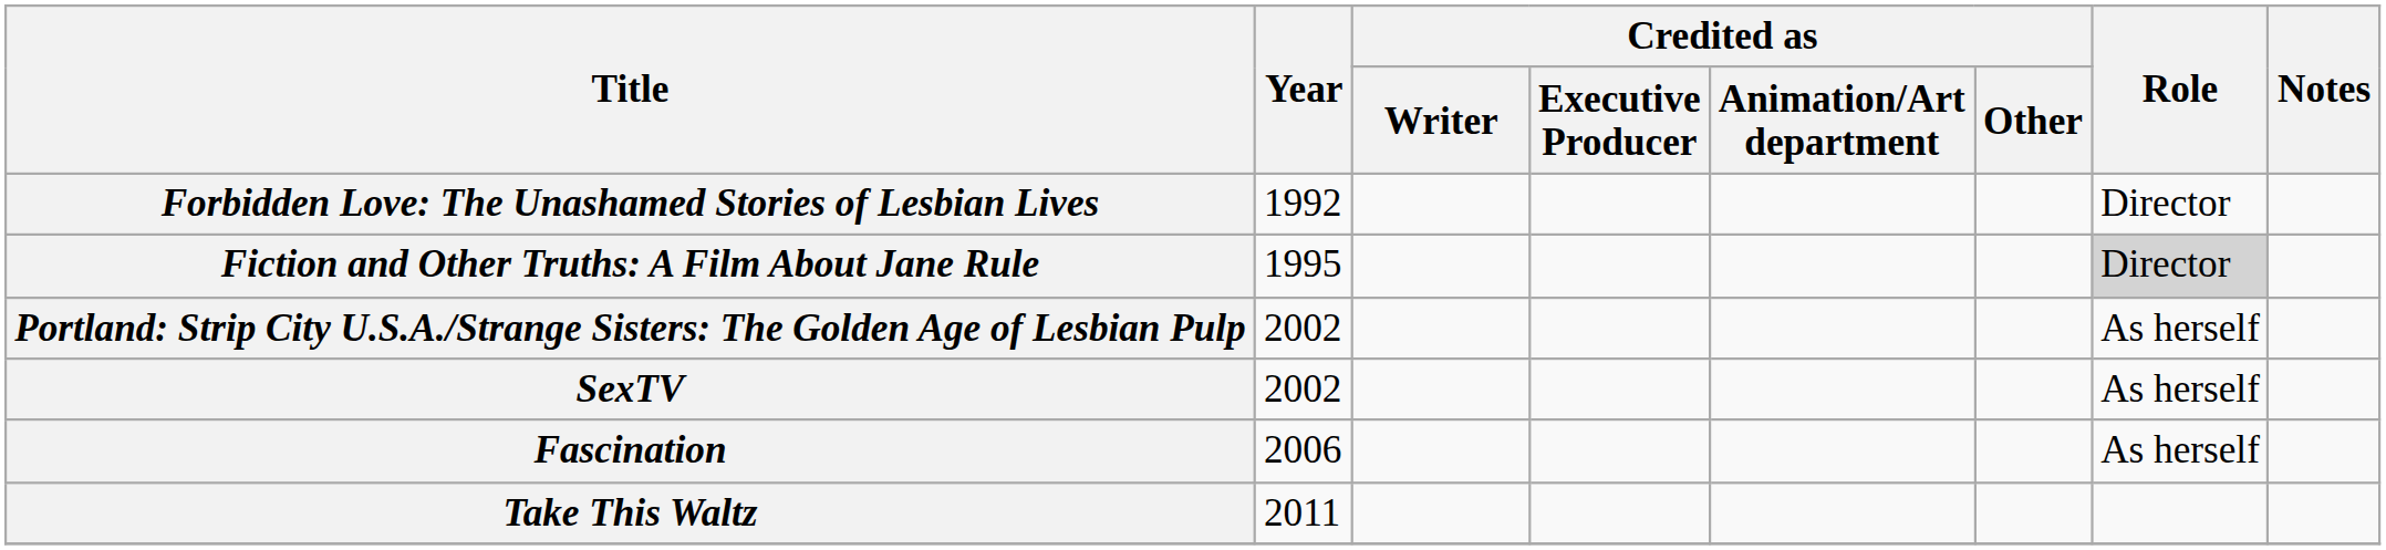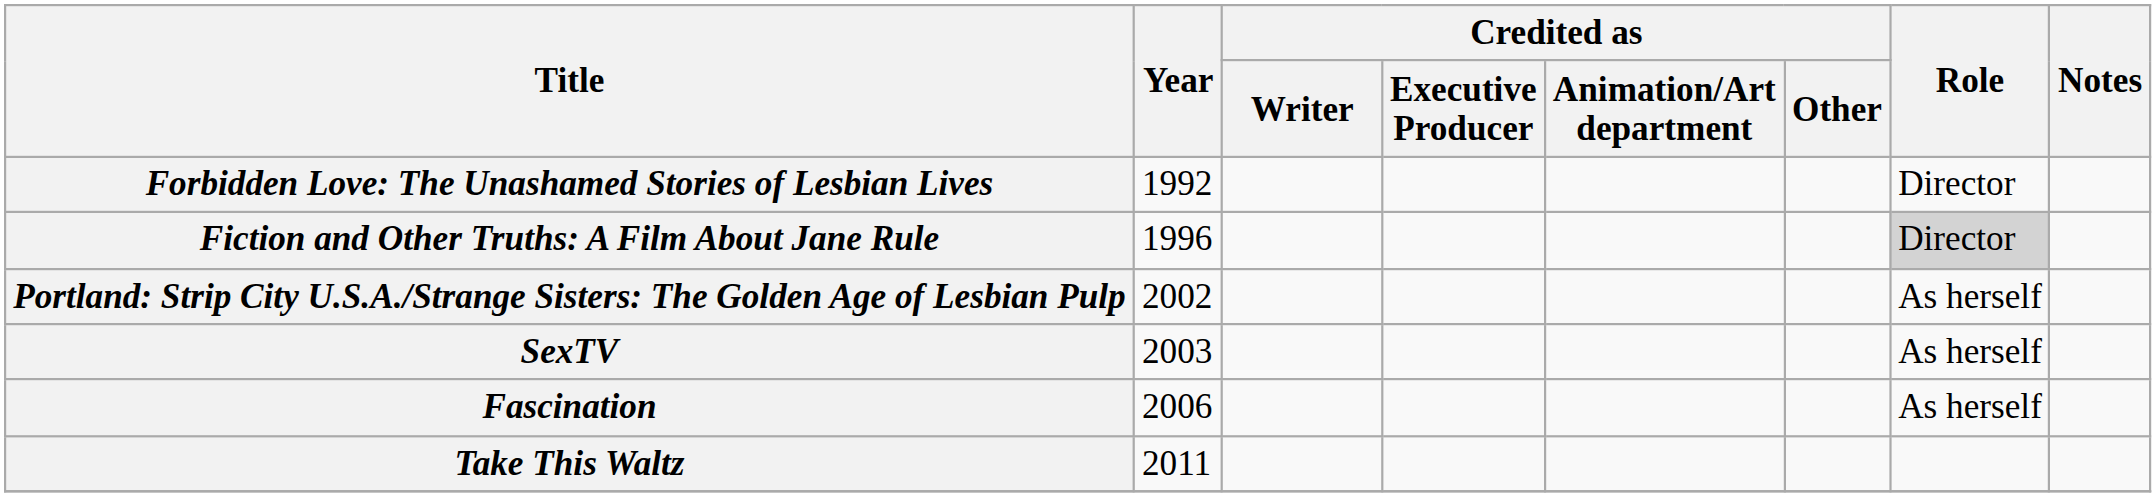 <table class="wikitable plainrowheaders sortable">
 <tr>
 <th rowspan="2">Title</th>
 <th rowspan="2" width="33">Year</th>
 <th colspan="4">Credited as</th>
 <th rowspan="2">Role</th>
 <th rowspan="2">Notes</th>
 </tr>
 <tr>
 <th width="65">Writer</th>
 <th width="65">Executive Producer</th>
 <th>Animation/Art<br>department</th>
 <th>Other</th>
 </tr>
 <tr>
 <th scope="row"><em>Forbidden Love: The Unashamed Stories of Lesbian Lives</em></th>
 <td>1992</td>
 <td></td>
 <td></td>
 <td></td>
 <td></td>
 <td>Director</td>
 <td></td>
 </tr>
 <tr>
 <th scope="row"><em>Fiction and Other Truths: A Film About Jane Rule</em></th>
-<td>1995</td>
+<td>1996</td>
 <td></td>
 <td></td>
 <td></td>
 <td></td>
 <td style="background: lightgrey;">Director</td>
 <td></td>
 </tr>
 <tr>
 <th scope="row"><em>Portland: Strip City U.S.A./Strange Sisters: The Golden Age of Lesbian Pulp</em></th>
 <td>2002</td>
 <td></td>
 <td></td>
 <td></td>
 <td></td>
 <td>As herself</td>
 <td></td>
 </tr>
 <tr>
 <th scope="row"><em>SexTV</em></th>
-<td>2002</td>
+<td>2003</td>
 <td></td>
 <td></td>
 <td></td>
 <td></td>
 <td>As herself</td>
 <td></td>
 </tr>
 <tr>
 <th scope="row"><em>Fascination</em></th>
 <td>2006</td>
 <td></td>
 <td></td>
 <td></td>
 <td></td>
 <td>As herself</td>
 <td></td>
 </tr>
 <tr>
 <th scope="row"><em>Take This Waltz</em></th>
 <td>2011</td>
 <td></td>
 <td></td>
 <td></td>
 <td></td>
 <td></td>
 <td></td>
 </tr>
 <tr>
 </tr>
 </table>
